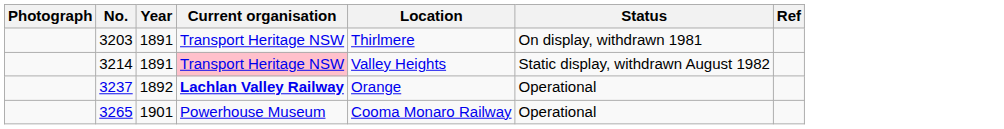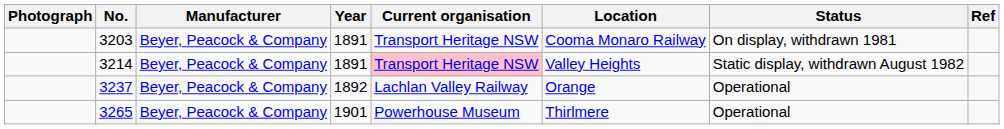 <table class="wikitable">
 <tr>
 <th>Photograph</th>
 <th>No.</th>
+<th>Manufacturer</th>
 <th>Year</th>
 <th>Current organisation</th>
 <th>Location</th>
 <th>Status</th>
 <th>Ref</th>
 </tr>
 <tr>
 <td></td>
 <td>3203</td>
+<td><a href='#'>Beyer, Peacock & Company</a></td>
 <td>1891</td>
 <td><a href='#'>Transport Heritage NSW</a></td>
-<td><a href='#'>Thirlmere</a></td>
+<td><a href='#'>Cooma Monaro Railway</a></td>
 <td>On display, withdrawn 1981</td>
 <td></td>
 </tr>
 <tr>
 <td></td>
 <td>3214</td>
+<td><a href='#'>Beyer, Peacock & Company</a></td>
 <td>1891</td>
 <td style="background: pink;"><a href='#'>Transport Heritage NSW</a></td>
 <td><a href='#'>Valley Heights</a></td>
 <td>Static display, withdrawn August 1982</td>
 <td></td>
 </tr>
 <tr>
 <td></td>
 <td><a href='#'>3237</a></td>
+<td><a href='#'>Beyer, Peacock & Company</a></td>
 <td>1892</td>
-<td><strong><a href='#'>Lachlan Valley Railway</a></strong></td>
+<td><a href='#'>Lachlan Valley Railway</a></td>
 <td><a href='#'>Orange</a></td>
 <td>Operational</td>
 <td></td>
 </tr>
 <tr>
 <td></td>
 <td><a href='#'>3265</a></td>
+<td><a href='#'>Beyer, Peacock & Company</a></td>
 <td>1901</td>
 <td><a href='#'>Powerhouse Museum</a></td>
-<td><a href='#'>Cooma Monaro Railway</a></td>
+<td><a href='#'>Thirlmere</a></td>
 <td>Operational</td>
 <td></td>
 </tr>
 </table>
